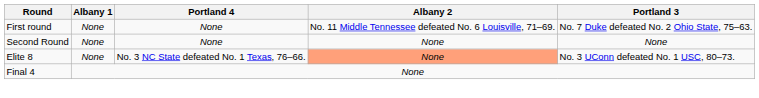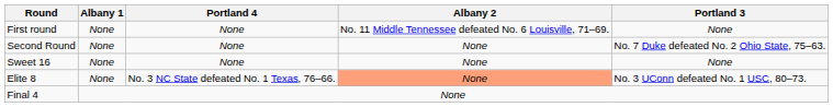 <table class="wikitable" style="text-align:left; font-size: 95%;">
 <tr>
 <th>Round</th>
 <th>Albany 1</th>
 <th>Portland 4</th>
 <th>Albany 2</th>
 <th>Portland 3</th>
 </tr>
 <tr>
 <td>First round</td>
 <td align=center><em>None</em></td>
 <td align=center><em>None</em></td>
 <td>No. 11 <a href='#'>Middle Tennessee</a> defeated No. 6 <a href='#'>Louisville</a>, 71–69.</td>
+<td align=center><em>None</em></td>
+</tr>
+<tr>
+<td>Second Round</td>
+<td align=center><em>None</em></td>
+<td align=center><em>None</em></td>
+<td align=center><em>None</em></td>
 <td>No. 7 <a href='#'>Duke</a> defeated No. 2 <a href='#'>Ohio State</a>, 75–63.</td>
 </tr>
 <tr>
-<td>Second Round</td>
+<td>Sweet 16</td>
 <td align=center><em>None</em></td>
 <td align=center><em>None</em></td>
 <td align=center><em>None</em></td>
 <td align=center><em>None</em></td>
 </tr>
 <tr>
 <td>Elite 8</td>
 <td align=center><em>None</em></td>
 <td>No. 3 <a href='#'>NC State</a> defeated No. 1 <a href='#'>Texas</a>, 76–66.</td>
 <td align=center style="background: lightsalmon;"><em>None</em></td>
 <td>No. 3 <a href='#'>UConn</a> defeated No. 1 <a href='#'>USC</a>, 80–73.</td>
 </tr>
 <tr>
 <td>Final 4</td>
 <td colspan="4" style="text-align:center;"><em>None</em></td>
 </tr>
 </table>
